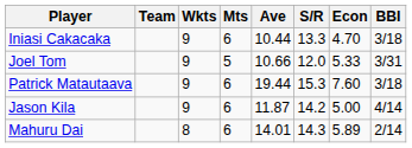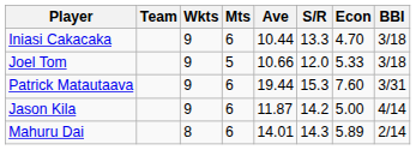 <table class="wikitable">
 <tr>
 <th>Player</th>
 <th>Team</th>
 <th>Wkts</th>
 <th>Mts</th>
 <th>Ave</th>
 <th>S/R</th>
 <th>Econ</th>
 <th>BBI</th>
 </tr>
 <tr>
 <td><a href='#'>Iniasi Cakacaka</a></td>
 <td></td>
 <td>9</td>
 <td>6</td>
 <td>10.44</td>
 <td>13.3</td>
 <td>4.70</td>
 <td>3/18</td>
 </tr>
 <tr>
 <td><a href='#'>Joel Tom</a></td>
 <td></td>
 <td>9</td>
 <td>5</td>
 <td>10.66</td>
 <td>12.0</td>
 <td>5.33</td>
-<td>3/31</td>
+<td>3/18</td>
 </tr>
 <tr>
 <td><a href='#'>Patrick Matautaava</a></td>
 <td></td>
 <td>9</td>
 <td>6</td>
 <td>19.44</td>
 <td>15.3</td>
 <td>7.60</td>
-<td>3/18</td>
+<td>3/31</td>
 </tr>
 <tr>
 <td><a href='#'>Jason Kila</a></td>
 <td></td>
 <td>9</td>
 <td>6</td>
 <td>11.87</td>
 <td>14.2</td>
 <td>5.00</td>
 <td>4/14</td>
 </tr>
 <tr>
 <td><a href='#'>Mahuru Dai</a></td>
 <td></td>
 <td>8</td>
 <td>6</td>
 <td>14.01</td>
 <td>14.3</td>
 <td>5.89</td>
 <td>2/14</td>
 </tr>
 </table>
